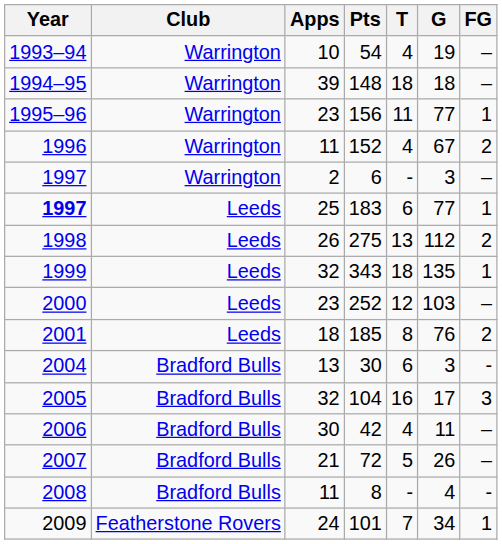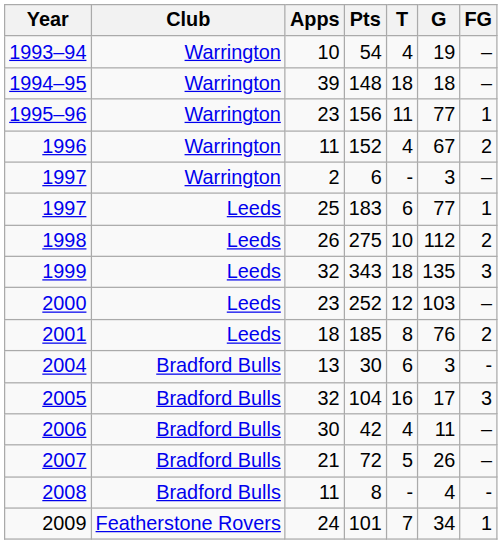 <table class="wikitable col1left col2left" style="text-align:right;">
 <tr>
 <th>Year</th>
 <th>Club</th>
 <th>Apps</th>
 <th>Pts</th>
 <th>T</th>
 <th>G</th>
 <th>FG</th>
 </tr>
 <tr>
 <td><a href='#'>1993–94</a></td>
 <td><a href='#'>Warrington</a></td>
 <td>10</td>
 <td>54</td>
 <td>4</td>
 <td>19</td>
 <td>–</td>
 </tr>
 <tr>
 <td><a href='#'>1994–95</a></td>
 <td><a href='#'>Warrington</a></td>
 <td>39</td>
 <td>148</td>
 <td>18</td>
 <td>18</td>
 <td>–</td>
 </tr>
 <tr>
 <td><a href='#'>1995–96</a></td>
 <td><a href='#'>Warrington</a></td>
 <td>23</td>
 <td>156</td>
 <td>11</td>
 <td>77</td>
 <td>1</td>
 </tr>
 <tr>
 <td><a href='#'>1996</a></td>
 <td><a href='#'>Warrington</a></td>
 <td>11</td>
 <td>152</td>
 <td>4</td>
 <td>67</td>
 <td>2</td>
 </tr>
 <tr>
 <td><a href='#'>1997</a></td>
 <td><a href='#'>Warrington</a></td>
 <td>2</td>
 <td>6</td>
 <td>-</td>
 <td>3</td>
 <td>–</td>
 </tr>
 <tr>
-<td><strong><a href='#'>1997</a></strong></td>
+<td><a href='#'>1997</a></td>
 <td><a href='#'>Leeds</a></td>
 <td>25</td>
 <td>183</td>
 <td>6</td>
 <td>77</td>
 <td>1</td>
 </tr>
 <tr>
 <td><a href='#'>1998</a></td>
 <td><a href='#'>Leeds</a></td>
 <td>26</td>
 <td>275</td>
-<td>13</td>
+<td>10</td>
 <td>112</td>
 <td>2</td>
 </tr>
 <tr>
 <td><a href='#'>1999</a></td>
 <td><a href='#'>Leeds</a></td>
 <td>32</td>
 <td>343</td>
 <td>18</td>
 <td>135</td>
-<td>1</td>
+<td>3</td>
 </tr>
 <tr>
 <td><a href='#'>2000</a></td>
 <td><a href='#'>Leeds</a></td>
 <td>23</td>
 <td>252</td>
 <td>12</td>
 <td>103</td>
 <td>–</td>
 </tr>
 <tr>
 <td><a href='#'>2001</a></td>
 <td><a href='#'>Leeds</a></td>
 <td>18</td>
 <td>185</td>
 <td>8</td>
 <td>76</td>
 <td>2</td>
 </tr>
 <tr>
 <td><a href='#'>2004</a></td>
 <td><a href='#'>Bradford Bulls</a></td>
 <td>13</td>
 <td>30</td>
 <td>6</td>
 <td>3</td>
 <td>-</td>
 </tr>
 <tr>
 <td><a href='#'>2005</a></td>
 <td><a href='#'>Bradford Bulls</a></td>
 <td>32</td>
 <td>104</td>
 <td>16</td>
 <td>17</td>
 <td>3</td>
 </tr>
 <tr>
 <td><a href='#'>2006</a></td>
 <td><a href='#'>Bradford Bulls</a></td>
 <td>30</td>
 <td>42</td>
 <td>4</td>
 <td>11</td>
 <td>–</td>
 </tr>
 <tr>
 <td><a href='#'>2007</a></td>
 <td><a href='#'>Bradford Bulls</a></td>
 <td>21</td>
 <td>72</td>
 <td>5</td>
 <td>26</td>
 <td>–</td>
 </tr>
 <tr>
 <td><a href='#'>2008</a></td>
 <td><a href='#'>Bradford Bulls</a></td>
 <td>11</td>
 <td>8</td>
 <td>-</td>
 <td>4</td>
 <td>-</td>
 </tr>
 <tr>
 <td>2009</td>
 <td><a href='#'>Featherstone Rovers</a></td>
 <td>24</td>
 <td>101</td>
 <td>7</td>
 <td>34</td>
 <td>1</td>
 </tr>
 </table>
